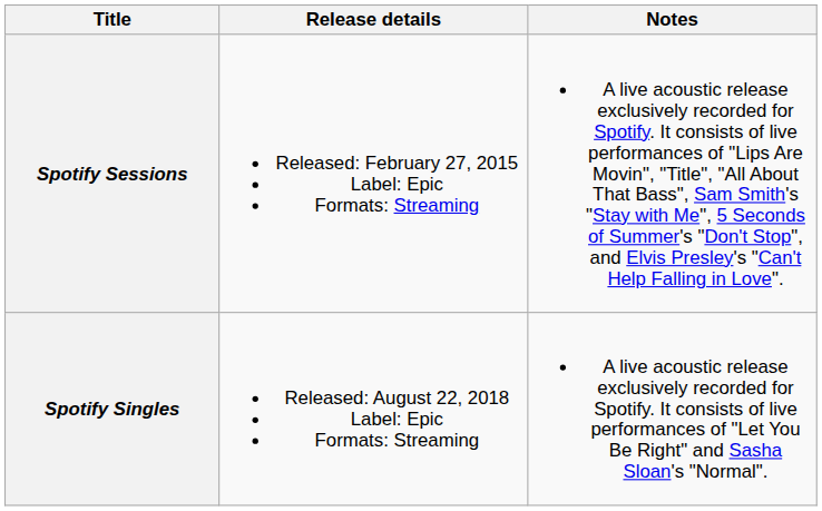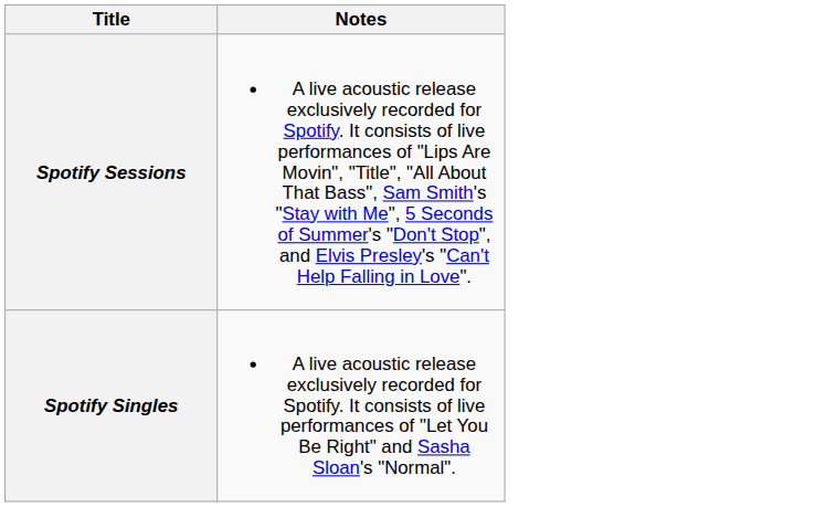 <table class="wikitable plainrowheaders" style="text-align:center;">
 <tr>
 <th scope="col" style="width:11em;">Title</th>
-<th scope="col" style="width:16em;">Release details</th>
 <th scope="col" style="width:15em;">Notes</th>
 </tr>
 <tr>
 <th scope="row"><em>Spotify Sessions</em></th>
-<td><br><ul><li>Released: February 27, 2015</li><li>Label: Epic</li><li>Formats: <a href='#'>Streaming</a></li></ul></td>
 <td><br><ul><li>A live acoustic release exclusively recorded for <a href='#'>Spotify</a>. It consists of live performances of "Lips Are Movin", "Title", "All About That Bass", <a href='#'>Sam Smith</a>'s "<a href='#'>Stay with Me</a>", <a href='#'>5 Seconds of Summer</a>'s "<a href='#'>Don't Stop</a>", and <a href='#'>Elvis Presley</a>'s "<a href='#'>Can't Help Falling in Love</a>".</li></ul></td>
 </tr>
 <tr>
 <th scope="row"><em>Spotify Singles</em></th>
-<td><br><ul><li>Released: August 22, 2018</li><li>Label: Epic</li><li>Formats: Streaming</li></ul></td>
 <td><br><ul><li>A live acoustic release exclusively recorded for Spotify. It consists of live performances of "Let You Be Right" and <a href='#'>Sasha Sloan</a>'s "Normal".</li></ul></td>
 </tr>
 </table>
